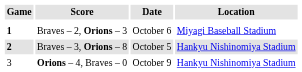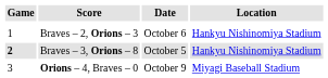 <table border="0" cellspacing="3" cellpadding="3">
 <tr style="background: #e3e3e3;">
 <th>Game</th>
 <th>Score</th>
 <th>Date</th>
 <th>Location</th>
 </tr>
 <tr style="background: #e3e3e3;">
 </tr>
 <tr>
-<td><strong>1</strong></td>
+<td>1</td>
 <td>Braves – 2, <strong>Orions</strong> – 3</td>
 <td>October 6</td>
-<td><a href='#'>Miyagi Baseball Stadium</a></td>
+<td><a href='#'>Hankyu Nishinomiya Stadium</a></td>
 </tr>
 <tr style="background: #e3e3e3;">
 <td><strong>2</strong></td>
 <td>Braves – 3, <strong>Orions</strong> – 8</td>
 <td>October 5</td>
 <td><a href='#'>Hankyu Nishinomiya Stadium</a></td>
 </tr>
 <tr>
 <td>3</td>
 <td><strong>Orions</strong> – 4, Braves – 0</td>
 <td>October 9</td>
-<td><a href='#'>Hankyu Nishinomiya Stadium</a></td>
+<td><a href='#'>Miyagi Baseball Stadium</a></td>
 </tr>
 </table>
